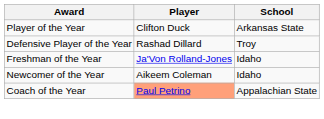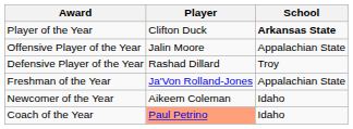 <table class="wikitable sortable">
 <tr>
 <th>Award</th>
 <th>Player</th>
 <th>School</th>
 </tr>
 <tr>
 <td>Player of the Year</td>
 <td>Clifton Duck</td>
-<td>Arkansas State</td>
+<td><strong>Arkansas State</strong></td>
+</tr>
+<tr>
+<td>Offensive Player of the Year</td>
+<td>Jalin Moore</td>
+<td>Appalachian State</td>
 </tr>
 <tr>
 <td>Defensive Player of the Year</td>
 <td>Rashad Dillard</td>
 <td>Troy</td>
 </tr>
 <tr>
 <td>Freshman of the Year</td>
 <td><a href='#'>Ja'Von Rolland-Jones</a></td>
-<td>Idaho</td>
+<td>Appalachian State</td>
 </tr>
 <tr>
 <td>Newcomer of the Year</td>
 <td>Aikeem Coleman</td>
 <td>Idaho</td>
 </tr>
 <tr>
 <td>Coach of the Year</td>
 <td style="background: lightsalmon;"><a href='#'>Paul Petrino</a></td>
-<td>Appalachian State</td>
+<td>Idaho</td>
 </tr>
 </table>
